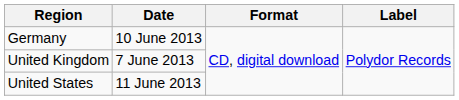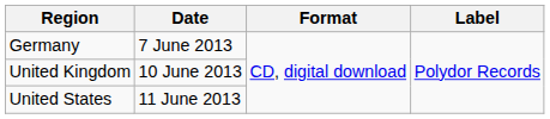 <table class=wikitable>
 <tr>
 <th>Region</th>
 <th>Date</th>
 <th>Format</th>
 <th>Label</th>
 </tr>
 <tr>
 <td>Germany</td>
-<td>10 June 2013</td>
+<td>7 June 2013</td>
 <td rowspan="3"><a href='#'>CD</a>, <a href='#'>digital download</a></td>
 <td rowspan="3"><a href='#'>Polydor Records</a></td>
 </tr>
 <tr>
 <td>United Kingdom</td>
-<td>7 June 2013</td>
+<td>10 June 2013</td>
 </tr>
 <tr>
 <td>United States</td>
 <td>11 June 2013</td>
 </tr>
 </table>
